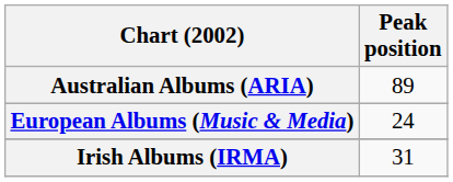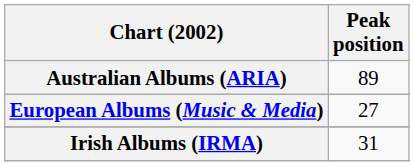 <table class="wikitable plainrowheaders sortable" style="text-align:center">
 <tr>
 <th scope="col">Chart (2002)</th>
 <th scope="col">Peak<br>position</th>
 </tr>
 <tr>
 <th scope="row">Australian Albums (<a href='#'>ARIA</a>)</th>
 <td>89</td>
 </tr>
 <tr>
 </tr>
 <tr>
 </tr>
 <tr>
 <th scope="row"><a href='#'>European Albums</a> (<em><a href='#'>Music & Media</a></em>)</th>
-<td>24</td>
+<td>27</td>
 </tr>
 <tr>
 </tr>
 <tr>
 <th scope="row">Irish Albums (<a href='#'>IRMA</a>)</th>
 <td style="text-align:center">31</td>
 </tr>
 <tr>
 </tr>
 <tr>
 </tr>
 <tr>
 </tr>
 </table>
